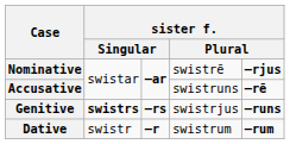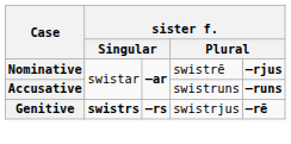 <table class="wikitable">
 <tr>
 <th rowspan="2">Case</th>
 <th colspan="4"><br> sister f.</th>
 </tr>
 <tr>
 <th colspan="2"><strong>Singular</strong></th>
 <th colspan="2"><strong>Plural</strong></th>
 </tr>
 <tr>
 <th><strong>Nominative</strong></th>
 <td rowspan="2">swistar</td>
 <td rowspan="2"><strong>–ar</strong></td>
 <td>swistrē</td>
 <td><strong>–rjus</strong></td>
 </tr>
 <tr>
 <th><strong>Accusative</strong></th>
 <td>swistruns</td>
-<td><strong>–rē</strong></td>
+<td><strong>–runs</strong></td>
 </tr>
 <tr>
 <th><strong>Genitive</strong></th>
 <td><strong>swistrs</strong></td>
 <td><strong>–rs</strong></td>
 <td>swistrjus</td>
-<td><strong>–runs</strong></td>
-</tr>
-<tr>
-<th><strong>Dative</strong></th>
-<td>swistr</td>
-<td><strong>–r</strong></td>
-<td>swistrum</td>
-<td><strong>–rum</strong></td>
+<td><strong>–rē</strong></td>
 </tr>
 </table>
